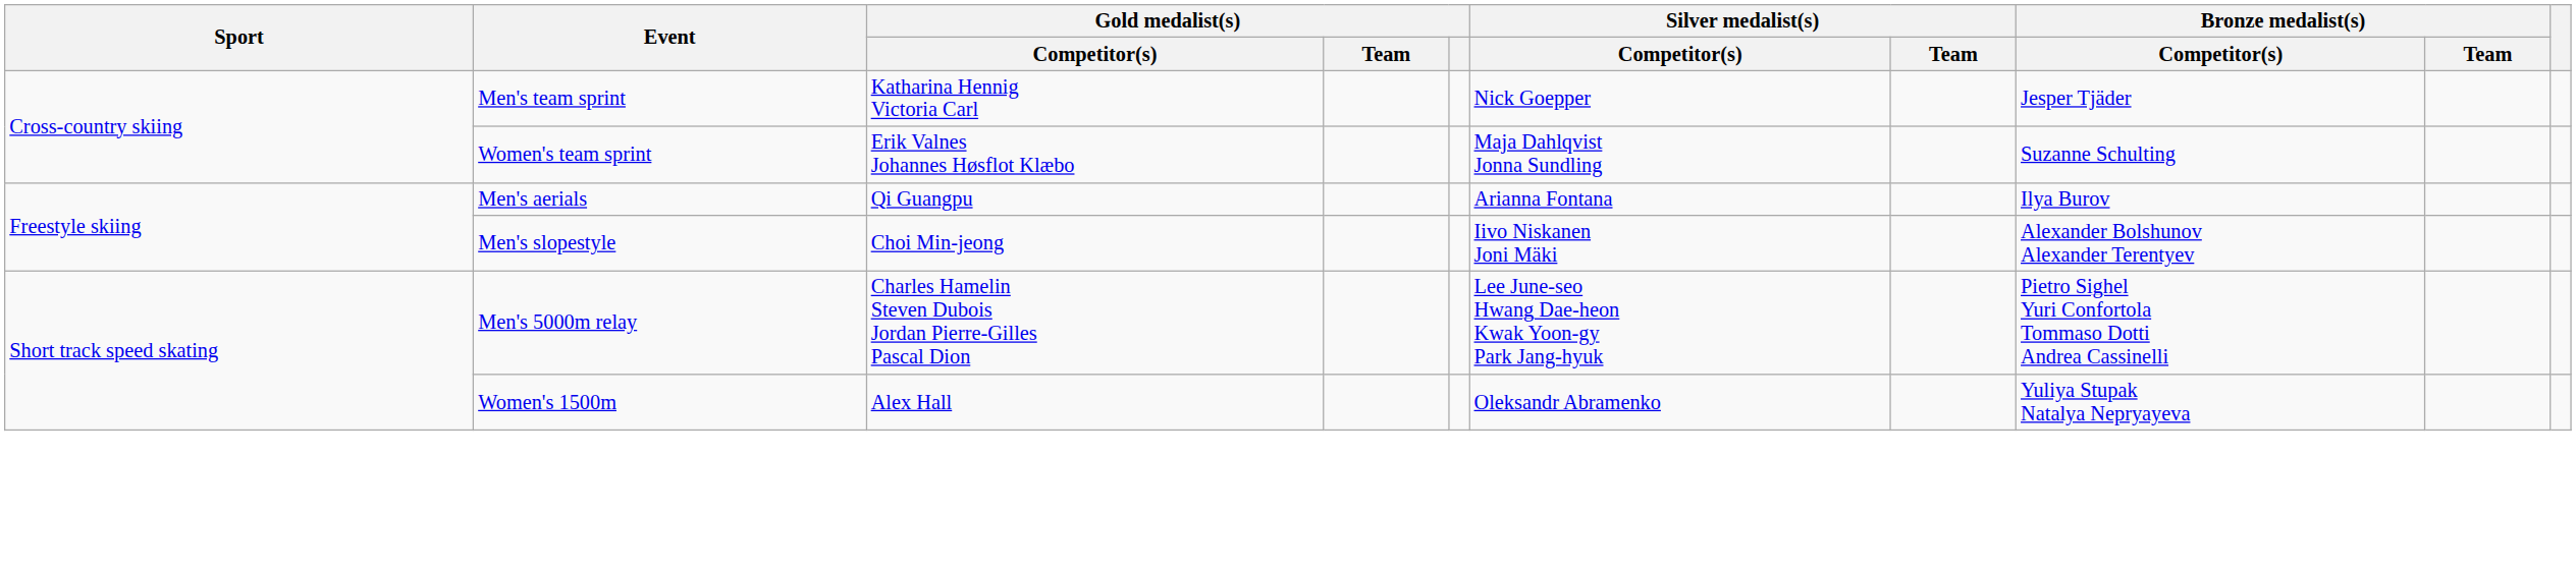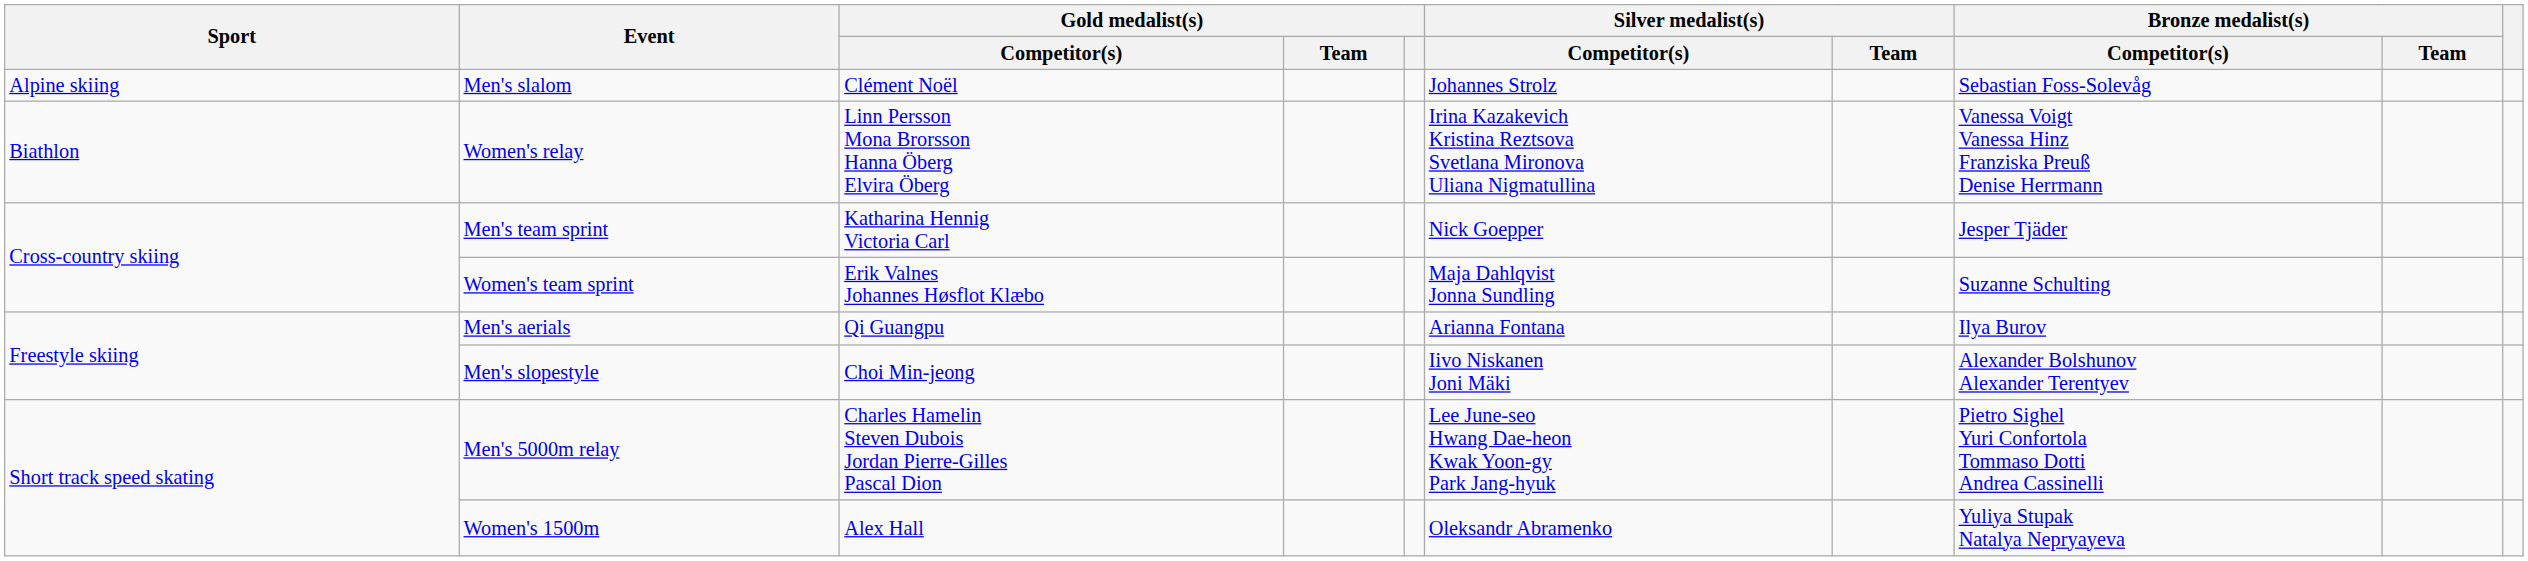 <table class="wikitable" style="width:100%;">
 <tr>
 <th rowspan="2">Sport</th>
 <th rowspan="2">Event</th>
 <th colspan="3">Gold medalist(s)</th>
 <th colspan="2">Silver medalist(s)</th>
 <th colspan="2">Bronze medalist(s)</th>
 <th rowspan="2"></th>
 </tr>
 <tr>
 <th>Competitor(s)</th>
 <th>Team</th>
 <th></th>
 <th>Competitor(s)</th>
 <th>Team</th>
 <th>Competitor(s)</th>
 <th>Team</th>
+</tr>
+<tr>
+<td><a href='#'>Alpine skiing</a></td>
+<td><a href='#'>Men's slalom</a></td>
+<td><a href='#'>Clément Noël</a></td>
+<td></td>
+<td></td>
+<td><a href='#'>Johannes Strolz</a></td>
+<td></td>
+<td><a href='#'>Sebastian Foss-Solevåg</a></td>
+<td></td>
+<td></td>
+</tr>
+<tr>
+<td><a href='#'>Biathlon</a></td>
+<td><a href='#'>Women's relay</a></td>
+<td><a href='#'>Linn Persson</a><br><a href='#'>Mona Brorsson</a><br><a href='#'>Hanna Öberg</a><br><a href='#'>Elvira Öberg</a></td>
+<td></td>
+<td></td>
+<td><a href='#'>Irina Kazakevich</a><br><a href='#'>Kristina Reztsova</a><br><a href='#'>Svetlana Mironova</a><br><a href='#'>Uliana Nigmatullina</a></td>
+<td></td>
+<td><a href='#'>Vanessa Voigt</a><br><a href='#'>Vanessa Hinz</a><br><a href='#'>Franziska Preuß</a><br><a href='#'>Denise Herrmann</a></td>
+<td></td>
+<td></td>
 </tr>
 <tr>
 <td rowspan="2"><a href='#'>Cross-country skiing</a></td>
 <td><a href='#'>Men's team sprint</a></td>
 <td><a href='#'>Katharina Hennig</a><br><a href='#'>Victoria Carl</a></td>
 <td></td>
 <td></td>
 <td><a href='#'>Nick Goepper</a></td>
 <td></td>
 <td><a href='#'>Jesper Tjäder</a></td>
 <td></td>
 <td></td>
 </tr>
 <tr>
 <td><a href='#'>Women's team sprint</a></td>
 <td><a href='#'>Erik Valnes</a><br><a href='#'>Johannes Høsflot Klæbo</a></td>
 <td></td>
 <td></td>
 <td><a href='#'>Maja Dahlqvist</a><br><a href='#'>Jonna Sundling</a></td>
 <td></td>
 <td><a href='#'>Suzanne Schulting</a></td>
 <td></td>
 <td></td>
 </tr>
 <tr>
 <td rowspan="2"><a href='#'>Freestyle skiing</a></td>
 <td><a href='#'>Men's aerials</a></td>
 <td><a href='#'>Qi Guangpu</a></td>
 <td></td>
 <td></td>
 <td><a href='#'>Arianna Fontana</a></td>
 <td></td>
 <td><a href='#'>Ilya Burov</a></td>
 <td></td>
 <td></td>
 </tr>
 <tr>
 <td><a href='#'>Men's slopestyle</a></td>
 <td><a href='#'>Choi Min-jeong</a></td>
 <td></td>
 <td></td>
 <td><a href='#'>Iivo Niskanen</a><br><a href='#'>Joni Mäki</a></td>
 <td></td>
 <td><a href='#'>Alexander Bolshunov</a><br><a href='#'>Alexander Terentyev</a></td>
 <td></td>
 <td></td>
 </tr>
 <tr>
 <td rowspan="2"><a href='#'>Short track speed skating</a></td>
 <td><a href='#'>Men's 5000m relay</a></td>
 <td><a href='#'>Charles Hamelin</a><br><a href='#'>Steven Dubois</a><br><a href='#'>Jordan Pierre-Gilles</a><br><a href='#'>Pascal Dion</a></td>
 <td></td>
 <td></td>
 <td><a href='#'>Lee June-seo</a><br><a href='#'>Hwang Dae-heon</a><br><a href='#'>Kwak Yoon-gy</a><br><a href='#'>Park Jang-hyuk</a></td>
 <td></td>
 <td><a href='#'>Pietro Sighel</a><br><a href='#'>Yuri Confortola</a><br><a href='#'>Tommaso Dotti</a><br><a href='#'>Andrea Cassinelli</a></td>
 <td></td>
 <td></td>
 </tr>
 <tr>
 <td><a href='#'>Women's 1500m</a></td>
 <td><a href='#'>Alex Hall</a></td>
 <td></td>
 <td></td>
 <td><a href='#'>Oleksandr Abramenko</a></td>
 <td></td>
 <td><a href='#'>Yuliya Stupak</a><br><a href='#'>Natalya Nepryayeva</a></td>
 <td></td>
 <td></td>
 </tr>
 </table>
